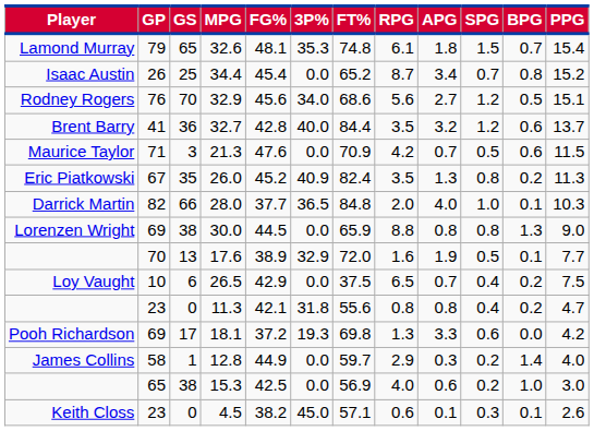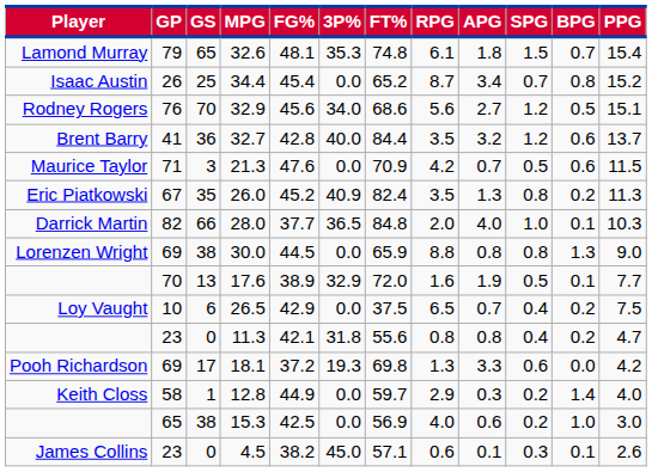 <table class="wikitable sortable" style="text-align:right;">
 <tr>
 <th style="background:#D50032; color:#FFFFFF; border-top:#003DA5 3px solid; border-bottom:#003DA5 3px solid;">Player</th>
 <th style="background:#D50032; color:#FFFFFF; border-top:#003DA5 3px solid; border-bottom:#003DA5 3px solid;">GP</th>
 <th style="background:#D50032; color:#FFFFFF; border-top:#003DA5 3px solid; border-bottom:#003DA5 3px solid;">GS</th>
 <th style="background:#D50032; color:#FFFFFF; border-top:#003DA5 3px solid; border-bottom:#003DA5 3px solid;">MPG</th>
 <th style="background:#D50032; color:#FFFFFF; border-top:#003DA5 3px solid; border-bottom:#003DA5 3px solid;">FG%</th>
 <th style="background:#D50032; color:#FFFFFF; border-top:#003DA5 3px solid; border-bottom:#003DA5 3px solid;">3P%</th>
 <th style="background:#D50032; color:#FFFFFF; border-top:#003DA5 3px solid; border-bottom:#003DA5 3px solid;">FT%</th>
 <th style="background:#D50032; color:#FFFFFF; border-top:#003DA5 3px solid; border-bottom:#003DA5 3px solid;">RPG</th>
 <th style="background:#D50032; color:#FFFFFF; border-top:#003DA5 3px solid; border-bottom:#003DA5 3px solid;">APG</th>
 <th style="background:#D50032; color:#FFFFFF; border-top:#003DA5 3px solid; border-bottom:#003DA5 3px solid;">SPG</th>
 <th style="background:#D50032; color:#FFFFFF; border-top:#003DA5 3px solid; border-bottom:#003DA5 3px solid;">BPG</th>
 <th style="background:#D50032; color:#FFFFFF; border-top:#003DA5 3px solid; border-bottom:#003DA5 3px solid;">PPG</th>
 </tr>
 <tr>
 <td><a href='#'>Lamond Murray</a></td>
 <td>79</td>
 <td>65</td>
 <td>32.6</td>
 <td>48.1</td>
 <td>35.3</td>
 <td>74.8</td>
 <td>6.1</td>
 <td>1.8</td>
 <td>1.5</td>
 <td>0.7</td>
 <td>15.4</td>
 </tr>
 <tr>
 <td><a href='#'>Isaac Austin</a></td>
 <td>26</td>
 <td>25</td>
 <td>34.4</td>
 <td>45.4</td>
 <td>0.0</td>
 <td>65.2</td>
 <td>8.7</td>
 <td>3.4</td>
 <td>0.7</td>
 <td>0.8</td>
 <td>15.2</td>
 </tr>
 <tr>
 <td><a href='#'>Rodney Rogers</a></td>
 <td>76</td>
 <td>70</td>
 <td>32.9</td>
 <td>45.6</td>
 <td>34.0</td>
 <td>68.6</td>
 <td>5.6</td>
 <td>2.7</td>
 <td>1.2</td>
 <td>0.5</td>
 <td>15.1</td>
 </tr>
 <tr>
 <td><a href='#'>Brent Barry</a></td>
 <td>41</td>
 <td>36</td>
 <td>32.7</td>
 <td>42.8</td>
 <td>40.0</td>
 <td>84.4</td>
 <td>3.5</td>
 <td>3.2</td>
 <td>1.2</td>
 <td>0.6</td>
 <td>13.7</td>
 </tr>
 <tr>
 <td><a href='#'>Maurice Taylor</a></td>
 <td>71</td>
 <td>3</td>
 <td>21.3</td>
 <td>47.6</td>
 <td>0.0</td>
 <td>70.9</td>
 <td>4.2</td>
 <td>0.7</td>
 <td>0.5</td>
 <td>0.6</td>
 <td>11.5</td>
 </tr>
 <tr>
 <td><a href='#'>Eric Piatkowski</a></td>
 <td>67</td>
 <td>35</td>
 <td>26.0</td>
 <td>45.2</td>
 <td>40.9</td>
 <td>82.4</td>
 <td>3.5</td>
 <td>1.3</td>
 <td>0.8</td>
 <td>0.2</td>
 <td>11.3</td>
 </tr>
 <tr>
 <td><a href='#'>Darrick Martin</a></td>
 <td>82</td>
 <td>66</td>
 <td>28.0</td>
 <td>37.7</td>
 <td>36.5</td>
 <td>84.8</td>
 <td>2.0</td>
 <td>4.0</td>
 <td>1.0</td>
 <td>0.1</td>
 <td>10.3</td>
 </tr>
 <tr>
 <td><a href='#'>Lorenzen Wright</a></td>
 <td>69</td>
 <td>38</td>
 <td>30.0</td>
 <td>44.5</td>
 <td>0.0</td>
 <td>65.9</td>
 <td>8.8</td>
 <td>0.8</td>
 <td>0.8</td>
 <td>1.3</td>
 <td>9.0</td>
 </tr>
 <tr>
 <td></td>
 <td>70</td>
 <td>13</td>
 <td>17.6</td>
 <td>38.9</td>
 <td>32.9</td>
 <td>72.0</td>
 <td>1.6</td>
 <td>1.9</td>
 <td>0.5</td>
 <td>0.1</td>
 <td>7.7</td>
 </tr>
 <tr>
 <td><a href='#'>Loy Vaught</a></td>
 <td>10</td>
 <td>6</td>
 <td>26.5</td>
 <td>42.9</td>
 <td>0.0</td>
 <td>37.5</td>
 <td>6.5</td>
 <td>0.7</td>
 <td>0.4</td>
 <td>0.2</td>
 <td>7.5</td>
 </tr>
 <tr>
 <td></td>
 <td>23</td>
 <td>0</td>
 <td>11.3</td>
 <td>42.1</td>
 <td>31.8</td>
 <td>55.6</td>
 <td>0.8</td>
 <td>0.8</td>
 <td>0.4</td>
 <td>0.2</td>
 <td>4.7</td>
 </tr>
 <tr>
 <td><a href='#'>Pooh Richardson</a></td>
 <td>69</td>
 <td>17</td>
 <td>18.1</td>
 <td>37.2</td>
 <td>19.3</td>
 <td>69.8</td>
 <td>1.3</td>
 <td>3.3</td>
 <td>0.6</td>
 <td>0.0</td>
 <td>4.2</td>
 </tr>
 <tr>
-<td><a href='#'>James Collins</a></td>
+<td><a href='#'>Keith Closs</a></td>
 <td>58</td>
 <td>1</td>
 <td>12.8</td>
 <td>44.9</td>
 <td>0.0</td>
 <td>59.7</td>
 <td>2.9</td>
 <td>0.3</td>
 <td>0.2</td>
 <td>1.4</td>
 <td>4.0</td>
 </tr>
 <tr>
 <td></td>
 <td>65</td>
 <td>38</td>
 <td>15.3</td>
 <td>42.5</td>
 <td>0.0</td>
 <td>56.9</td>
 <td>4.0</td>
 <td>0.6</td>
 <td>0.2</td>
 <td>1.0</td>
 <td>3.0</td>
 </tr>
 <tr>
-<td><a href='#'>Keith Closs</a></td>
+<td><a href='#'>James Collins</a></td>
 <td>23</td>
 <td>0</td>
 <td>4.5</td>
 <td>38.2</td>
 <td>45.0</td>
 <td>57.1</td>
 <td>0.6</td>
 <td>0.1</td>
 <td>0.3</td>
 <td>0.1</td>
 <td>2.6</td>
 </tr>
 </table>
